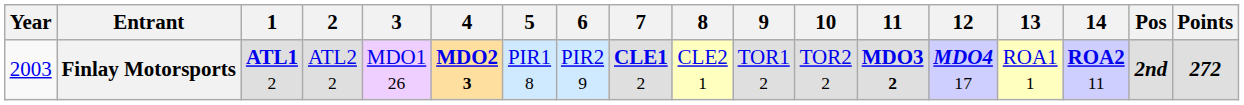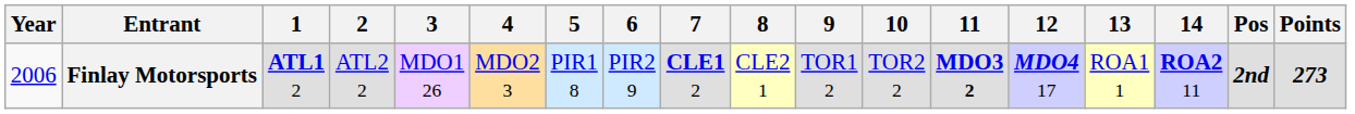 <table class="wikitable" style="text-align:center; font-size:90%">
 <tr>
 <th>Year</th>
 <th>Entrant</th>
 <th>1</th>
 <th>2</th>
 <th>3</th>
 <th>4</th>
 <th>5</th>
 <th>6</th>
 <th>7</th>
 <th>8</th>
 <th>9</th>
 <th>10</th>
 <th>11</th>
 <th>12</th>
 <th>13</th>
 <th>14</th>
 <th>Pos</th>
 <th>Points</th>
 </tr>
 <tr>
-<td><a href='#'>2003</a></td>
+<td><a href='#'>2006</a></td>
 <th>Finlay Motorsports</th>
 <td style="background-color:#DFDFDF"><strong><a href='#'>ATL1</a></strong><br><small>2</small></td>
 <td style="background-color:#DFDFDF"><a href='#'>ATL2</a><br><small>2</small></td>
 <td style="background-color:#EFCFFF"><a href='#'>MDO1</a><br><small>26</small></td>
-<td style="background-color:#FFDF9F"><strong><a href='#'>MDO2</a><br><small>3</small></strong></td>
+<td style="background-color:#FFDF9F"><a href='#'>MDO2</a><br><small>3</small></td>
 <td style="background-color:#CFEAFF"><a href='#'>PIR1</a><br><small>8</small></td>
 <td style="background-color:#CFEAFF"><a href='#'>PIR2</a><br><small>9</small></td>
 <td style="background-color:#DFDFDF"><strong><a href='#'>CLE1</a></strong><br><small>2</small></td>
 <td style="background-color:#FFFFBF"><a href='#'>CLE2</a><br><small>1</small></td>
 <td style="background-color:#DFDFDF"><a href='#'>TOR1</a><br><small>2</small></td>
 <td style="background-color:#DFDFDF"><a href='#'>TOR2</a><br><small>2</small></td>
 <td style="background-color:#DFDFDF"><strong><a href='#'>MDO3</a><br><small>2</small></strong></td>
 <td style="background-color:#CFCFFF"><strong><em><a href='#'>MDO4</a></em></strong><br><small>17</small></td>
 <td style="background-color:#FFFFBF"><a href='#'>ROA1</a><br><small>1</small></td>
 <td style="background-color:#CFCFFF"><strong><a href='#'>ROA2</a></strong><br><small>11</small></td>
 <td style="background-color:#DFDFDF"><strong><em>2nd</em></strong></td>
-<td style="background-color:#DFDFDF"><strong><em>272</em></strong></td>
+<td style="background-color:#DFDFDF"><strong><em>273</em></strong></td>
 </tr>
 </table>
